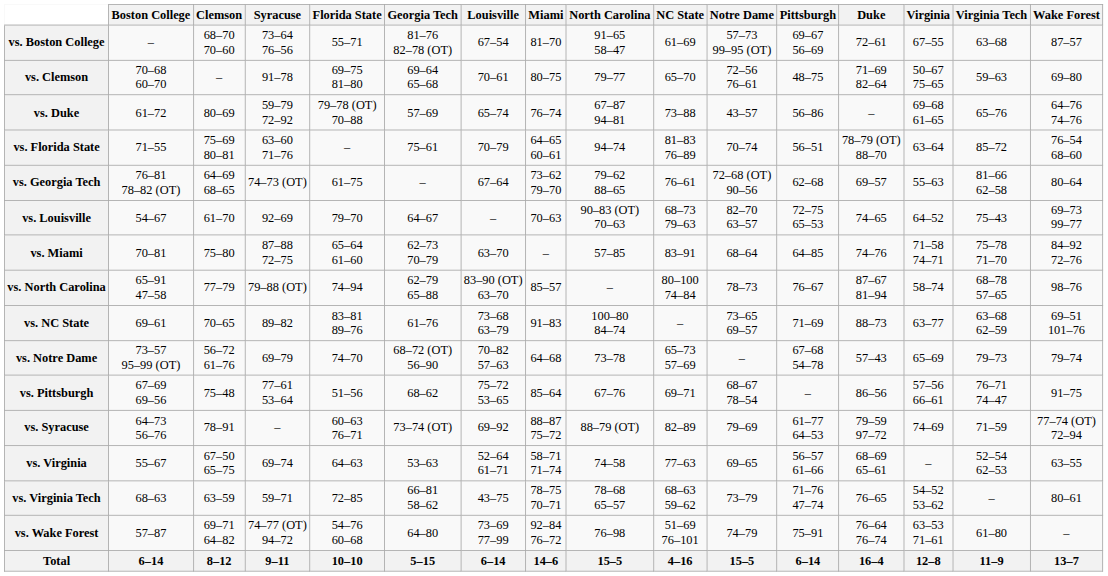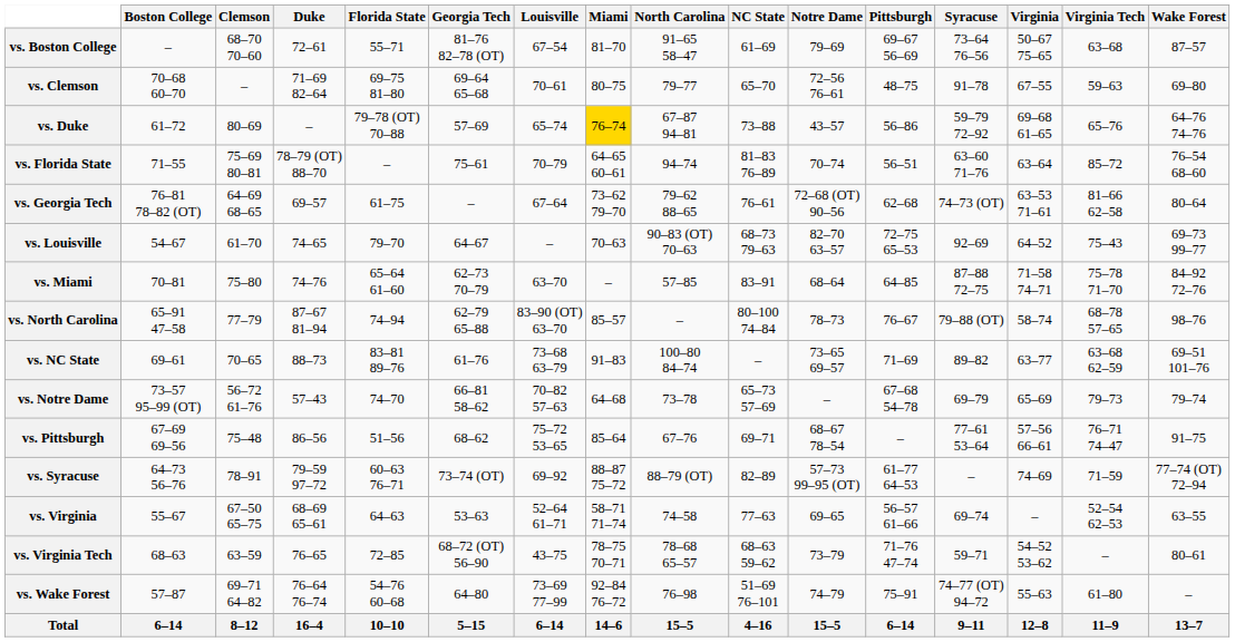 <table class="wikitable" style="white-space:nowrap;font-size:90%;">
 <tr>
 <th colspan=1 style="background:white; border-top-style:hidden; border-left-style:hidden;"   width=75> </th>
 <th style=>Boston College</th>
 <th style=>Clemson</th>
-<th style=>Syracuse</th>
+<th style=>Duke</th>
 <th style=>Florida State</th>
 <th style=>Georgia Tech</th>
 <th style=>Louisville</th>
 <th style=>Miami</th>
 <th style=>North Carolina</th>
 <th style=>NC State</th>
 <th style=>Notre Dame</th>
 <th style=>Pittsburgh</th>
-<th style=>Duke</th>
+<th style=>Syracuse</th>
 <th style=>Virginia</th>
 <th style=>Virginia Tech</th>
 <th style=>Wake Forest</th>
 </tr>
 <tr style="text-align:center;">
 <th>vs. Boston College</th>
 <td>–</td>
 <td>68–70<br>70–60</td>
-<td>73–64<br>76–56</td>
+<td>72–61</td>
 <td>55–71</td>
 <td>81–76<br>82–78 (OT)</td>
 <td>67–54</td>
 <td>81–70</td>
 <td>91–65<br>58–47</td>
 <td>61–69</td>
-<td>57–73<br>99–95 (OT)</td>
+<td>79–69</td>
 <td>69–67<br>56–69</td>
-<td>72–61</td>
-<td>67–55</td>
+<td>73–64<br>76–56</td>
+<td>50–67<br>75–65</td>
 <td>63–68</td>
 <td>87–57</td>
 </tr>
 <tr style="text-align:center;">
 <th>vs. Clemson</th>
 <td>70–68<br>60–70</td>
 <td>–</td>
-<td>91–78</td>
+<td>71–69<br>82–64</td>
 <td>69–75<br>81–80</td>
 <td>69–64<br>65–68</td>
 <td>70–61</td>
 <td>80–75</td>
 <td>79–77</td>
 <td>65–70</td>
 <td>72–56<br>76–61</td>
 <td>48–75</td>
-<td>71–69<br>82–64</td>
-<td>50–67<br>75–65</td>
+<td>91–78</td>
+<td>67–55</td>
 <td>59–63</td>
 <td>69–80</td>
 </tr>
 <tr style="text-align:center;">
 <th>vs. Duke</th>
 <td>61–72</td>
 <td>80–69</td>
-<td>59–79<br>72–92</td>
+<td>–</td>
 <td>79–78 (OT)<br>70–88</td>
 <td>57–69</td>
 <td>65–74</td>
-<td>76–74</td>
+<td style="background: gold;">76–74</td>
 <td>67–87<br>94–81</td>
 <td>73–88</td>
 <td>43–57</td>
 <td>56–86</td>
-<td>–</td>
+<td>59–79<br>72–92</td>
 <td>69–68<br>61–65</td>
 <td>65–76</td>
 <td>64–76<br>74–76</td>
 </tr>
 <tr style="text-align:center;">
 <th>vs. Florida State</th>
 <td>71–55</td>
 <td>75–69<br>80–81</td>
-<td>63–60<br>71–76</td>
+<td>78–79 (OT)<br>88–70</td>
 <td>–</td>
 <td>75–61</td>
 <td>70–79</td>
 <td>64–65<br>60–61</td>
 <td>94–74</td>
 <td>81–83<br>76–89</td>
 <td>70–74</td>
 <td>56–51</td>
-<td>78–79 (OT)<br>88–70</td>
+<td>63–60<br>71–76</td>
 <td>63–64</td>
 <td>85–72</td>
 <td>76–54<br>68–60</td>
 </tr>
 <tr style="text-align:center;">
 <th>vs. Georgia Tech</th>
 <td>76–81<br>78–82 (OT)</td>
 <td>64–69<br>68–65</td>
-<td>74–73 (OT)</td>
+<td>69–57</td>
 <td>61–75</td>
 <td>–</td>
 <td>67–64</td>
 <td>73–62<br>79–70</td>
 <td>79–62<br>88–65</td>
 <td>76–61</td>
 <td>72–68 (OT)<br>90–56</td>
 <td>62–68</td>
-<td>69–57</td>
-<td>55–63</td>
+<td>74–73 (OT)</td>
+<td>63–53<br>71–61</td>
 <td>81–66<br>62–58</td>
 <td>80–64</td>
 </tr>
 <tr style="text-align:center;">
 <th>vs. Louisville</th>
 <td>54–67</td>
 <td>61–70</td>
-<td>92–69</td>
+<td>74–65</td>
 <td>79–70</td>
 <td>64–67</td>
 <td>–</td>
 <td>70–63</td>
 <td>90–83 (OT)<br>70–63</td>
 <td>68–73<br>79–63</td>
 <td>82–70<br>63–57</td>
 <td>72–75<br>65–53</td>
-<td>74–65</td>
+<td>92–69</td>
 <td>64–52</td>
 <td>75–43</td>
 <td>69–73<br>99–77</td>
 </tr>
 <tr style="text-align:center;">
 <th>vs. Miami</th>
 <td>70–81</td>
 <td>75–80</td>
-<td>87–88<br>72–75</td>
+<td>74–76</td>
 <td>65–64<br>61–60</td>
 <td>62–73<br>70–79</td>
 <td>63–70</td>
 <td>–</td>
 <td>57–85</td>
 <td>83–91</td>
 <td>68–64</td>
 <td>64–85</td>
-<td>74–76</td>
+<td>87–88<br>72–75</td>
 <td>71–58<br>74–71</td>
 <td>75–78<br>71–70</td>
 <td>84–92<br>72–76</td>
 </tr>
 <tr style="text-align:center;">
 <th>vs. North Carolina</th>
 <td>65–91<br>47–58</td>
 <td>77–79</td>
-<td>79–88 (OT)</td>
+<td>87–67<br>81–94</td>
 <td>74–94</td>
 <td>62–79<br>65–88</td>
 <td>83–90 (OT)<br>63–70</td>
 <td>85–57</td>
 <td>–</td>
 <td>80–100<br>74–84</td>
 <td>78–73</td>
 <td>76–67</td>
-<td>87–67<br>81–94</td>
+<td>79–88 (OT)</td>
 <td>58–74</td>
 <td>68–78<br>57–65</td>
 <td>98–76</td>
 </tr>
 <tr style="text-align:center;">
 <th>vs. NC State</th>
 <td>69–61</td>
 <td>70–65</td>
-<td>89–82</td>
+<td>88–73</td>
 <td>83–81<br>89–76</td>
 <td>61–76</td>
 <td>73–68<br>63–79</td>
 <td>91–83</td>
 <td>100–80<br>84–74</td>
 <td>–</td>
 <td>73–65<br>69–57</td>
 <td>71–69</td>
-<td>88–73</td>
+<td>89–82</td>
 <td>63–77</td>
 <td>63–68<br>62–59</td>
 <td>69–51<br>101–76</td>
 </tr>
 <tr style="text-align:center;">
 <th>vs. Notre Dame</th>
 <td>73–57<br>95–99 (OT)</td>
 <td>56–72<br>61–76</td>
-<td>69–79</td>
+<td>57–43</td>
 <td>74–70</td>
-<td>68–72 (OT)<br>56–90</td>
+<td>66–81<br>58–62</td>
 <td>70–82<br>57–63</td>
 <td>64–68</td>
 <td>73–78</td>
 <td>65–73<br>57–69</td>
 <td>–</td>
 <td>67–68<br>54–78</td>
-<td>57–43</td>
+<td>69–79</td>
 <td>65–69</td>
 <td>79–73</td>
 <td>79–74</td>
 </tr>
 <tr style="text-align:center;">
 <th>vs. Pittsburgh</th>
 <td>67–69<br>69–56</td>
 <td>75–48</td>
-<td>77–61<br>53–64</td>
+<td>86–56</td>
 <td>51–56</td>
 <td>68–62</td>
 <td>75–72<br>53–65</td>
 <td>85–64</td>
 <td>67–76</td>
 <td>69–71</td>
 <td>68–67<br>78–54</td>
 <td>–</td>
-<td>86–56</td>
+<td>77–61<br>53–64</td>
 <td>57–56<br>66–61</td>
 <td>76–71<br>74–47</td>
 <td>91–75</td>
 </tr>
 <tr style="text-align:center;">
 <th>vs. Syracuse</th>
 <td>64–73<br>56–76</td>
 <td>78–91</td>
-<td>–</td>
+<td>79–59<br>97–72</td>
 <td>60–63<br>76–71</td>
 <td>73–74 (OT)</td>
 <td>69–92</td>
 <td>88–87<br>75–72</td>
 <td>88–79 (OT)</td>
 <td>82–89</td>
-<td>79–69</td>
+<td>57–73<br>99–95 (OT)</td>
 <td>61–77<br>64–53</td>
-<td>79–59<br>97–72</td>
+<td>–</td>
 <td>74–69</td>
 <td>71–59</td>
 <td>77–74 (OT)<br>72–94</td>
 </tr>
 <tr style="text-align:center;">
 <th>vs. Virginia</th>
 <td>55–67</td>
 <td>67–50<br>65–75</td>
-<td>69–74</td>
+<td>68–69<br>65–61</td>
 <td>64–63</td>
 <td>53–63</td>
 <td>52–64<br>61–71</td>
 <td>58–71<br>71–74</td>
 <td>74–58</td>
 <td>77–63</td>
 <td>69–65</td>
 <td>56–57<br>61–66</td>
-<td>68–69<br>65–61</td>
+<td>69–74</td>
 <td>–</td>
 <td>52–54<br>62–53</td>
 <td>63–55</td>
 </tr>
 <tr style="text-align:center;">
 <th>vs. Virginia Tech</th>
 <td>68–63</td>
 <td>63–59</td>
-<td>59–71</td>
+<td>76–65</td>
 <td>72–85</td>
-<td>66–81<br>58–62</td>
+<td>68–72 (OT)<br>56–90</td>
 <td>43–75</td>
 <td>78–75<br>70–71</td>
 <td>78–68<br>65–57</td>
 <td>68–63<br>59–62</td>
 <td>73–79</td>
 <td>71–76<br>47–74</td>
-<td>76–65</td>
+<td>59–71</td>
 <td>54–52<br>53–62</td>
 <td>–</td>
 <td>80–61</td>
 </tr>
 <tr style="text-align:center;">
 <th>vs. Wake Forest</th>
 <td>57–87</td>
 <td>69–71<br>64–82</td>
-<td>74–77 (OT)<br>94–72</td>
+<td>76–64<br>76–74</td>
 <td>54–76<br>60–68</td>
 <td>64–80</td>
 <td>73–69<br>77–99</td>
 <td>92–84<br>76–72</td>
 <td>76–98</td>
 <td>51–69<br>76–101</td>
 <td>74–79</td>
 <td>75–91</td>
-<td>76–64<br>76–74</td>
-<td>63–53<br>71–61</td>
+<td>74–77 (OT)<br>94–72</td>
+<td>55–63</td>
 <td>61–80</td>
 <td>–<br></td>
 </tr>
 <tr style="text-align:center;">
 <th>Total</th>
 <th>6–14</th>
 <th>8–12</th>
-<th>9–11</th>
+<th>16–4</th>
 <th>10–10</th>
 <th>5–15</th>
 <th>6–14</th>
 <th>14–6</th>
 <th>15–5</th>
 <th>4–16</th>
 <th>15–5</th>
 <th>6–14</th>
-<th>16–4</th>
+<th>9–11</th>
 <th>12–8</th>
 <th>11–9</th>
 <th>13–7</th>
 </tr>
 </table>
